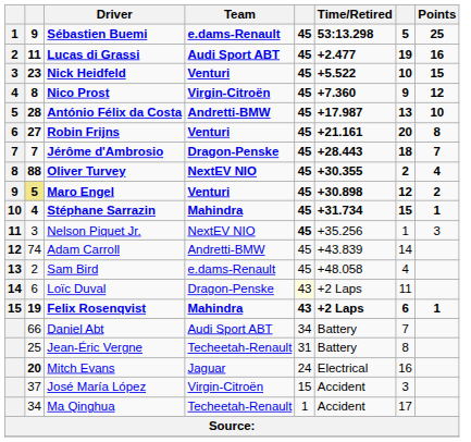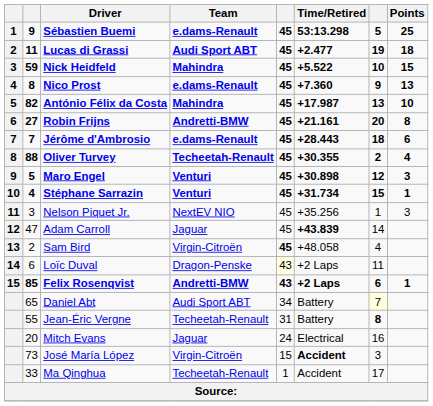 <table class="wikitable sortable" style="font-size: 85%">
 <tr>
 <th scope="col"></th>
 <th scope="col"></th>
 <th scope="col">Driver</th>
 <th scope="col">Team</th>
 <th scope="col"></th>
 <th scope="col" class="unsortable">Time/Retired</th>
 <th scope="col"></th>
 <th scope="col">Points</th>
 </tr>
 <tr style="font-weight:bold">
 <th scope="row">1</th>
 <td align="center">9</td>
 <td data-sort-value="BUE"> <a href='#'>Sébastien Buemi</a></td>
 <td><a href='#'>e.dams-Renault</a></td>
 <td align="center">45</td>
 <td>53:13.298</td>
 <td align="center">5</td>
 <td align="center">25</td>
 </tr>
 <tr style="font-weight:bold">
 <th scope="row">2</th>
 <td align="center">11</td>
 <td data-sort-value="DIG"> <a href='#'>Lucas di Grassi</a></td>
 <td><a href='#'>Audi Sport ABT</a></td>
 <td align="center">45</td>
 <td>+2.477</td>
 <td align="center">19</td>
-<td align="center">16</td>
+<td align="center">18</td>
 </tr>
 <tr style="font-weight:bold">
 <th scope="row">3</th>
-<td align="center">23</td>
+<td align="center">59</td>
 <td data-sort-value="HEI"> <a href='#'>Nick Heidfeld</a></td>
-<td><a href='#'>Venturi</a></td>
+<td><a href='#'>Mahindra</a></td>
 <td align="center">45</td>
 <td>+5.522</td>
 <td align="center">10</td>
 <td align="center">15</td>
 </tr>
 <tr style="font-weight:bold">
 <th scope="row">4</th>
 <td align="center">8</td>
 <td data-sort-value="PRO"> <a href='#'>Nico Prost</a></td>
-<td><a href='#'>Virgin-Citroën</a></td>
+<td><a href='#'>e.dams-Renault</a></td>
 <td align="center">45</td>
 <td>+7.360</td>
 <td align="center">9</td>
-<td align="center">12</td>
+<td align="center">13</td>
 </tr>
 <tr style="font-weight:bold">
 <th scope="row">5</th>
-<td align="center">28</td>
+<td align="center">82</td>
 <td data-sort-value="FDC"> <a href='#'>António Félix da Costa</a></td>
-<td><a href='#'>Andretti-BMW</a></td>
+<td><a href='#'>Mahindra</a></td>
 <td align="center">45</td>
 <td>+17.987</td>
 <td align="center">13</td>
 <td align="center">10</td>
 </tr>
 <tr style="font-weight:bold">
 <th scope="row">6</th>
 <td align="center">27</td>
 <td data-sort-value="FRI"> <a href='#'>Robin Frijns</a></td>
-<td><a href='#'>Venturi</a></td>
+<td><a href='#'>Andretti-BMW</a></td>
 <td align="center">45</td>
 <td>+21.161</td>
 <td align="center">20</td>
 <td align="center">8</td>
 </tr>
 <tr style="font-weight:bold">
 <th scope="row">7</th>
 <td align="center">7</td>
 <td data-sort-value="DAM"> <a href='#'>Jérôme d'Ambrosio</a></td>
-<td><a href='#'>Dragon-Penske</a></td>
+<td><a href='#'>e.dams-Renault</a></td>
 <td align="center">45</td>
 <td>+28.443</td>
 <td align="center">18</td>
-<td align="center">7</td>
+<td align="center">6</td>
 </tr>
 <tr style="font-weight:bold">
 <th scope="row">8</th>
 <td align="center">88</td>
 <td data-sort-value="TUR"> <a href='#'>Oliver Turvey</a></td>
-<td><a href='#'>NextEV NIO</a></td>
+<td><a href='#'>Techeetah-Renault</a></td>
 <td align="center">45</td>
 <td>+30.355</td>
 <td align="center">2</td>
 <td align="center">4</td>
 </tr>
 <tr style="font-weight:bold">
 <th scope="row">9</th>
-<td align="center" style="background: khaki;">5</td>
+<td align="center">5</td>
 <td data-sort-value="ENG"> <a href='#'>Maro Engel</a></td>
 <td><a href='#'>Venturi</a></td>
 <td align="center">45</td>
 <td>+30.898</td>
 <td align="center">12</td>
-<td align="center">2</td>
+<td align="center">3</td>
 </tr>
 <tr style="font-weight:bold">
 <th scope="row">10</th>
 <td align="center">4</td>
 <td data-sort-value="SAR"> <a href='#'>Stéphane Sarrazin</a></td>
-<td><a href='#'>Mahindra</a></td>
+<td><a href='#'>Venturi</a></td>
 <td align="center">45</td>
 <td>+31.734</td>
 <td align="center">15</td>
 <td align="center">1</td>
 </tr>
 <tr>
 <th scope="row">11</th>
 <td align="center">3</td>
 <td data-sort-value="PIQ"> <a href='#'>Nelson Piquet Jr.</a></td>
 <td><a href='#'>NextEV NIO</a></td>
-<td align="center"><strong>45</strong></td>
+<td align="center">45</td>
 <td>+35.256</td>
 <td align="center">1</td>
 <td align="center">3</td>
 </tr>
 <tr>
 <th scope="row">12</th>
-<td align="center">74</td>
+<td align="center">47</td>
 <td data-sort-value="CAR"> <a href='#'>Adam Carroll</a></td>
-<td><a href='#'>Andretti-BMW</a></td>
+<td><a href='#'>Jaguar</a></td>
 <td align="center">45</td>
-<td>+43.839</td>
+<td><strong>+43.839</strong></td>
 <td align="center">14</td>
 <td></td>
 </tr>
 <tr>
 <th scope="row">13</th>
 <td align="center">2</td>
 <td data-sort-value="BIR"> <a href='#'>Sam Bird</a></td>
-<td><a href='#'>e.dams-Renault</a></td>
-<td align="center">45</td>
+<td><a href='#'>Virgin-Citroën</a></td>
+<td align="center"><strong>45</strong></td>
 <td>+48.058</td>
 <td align="center">4</td>
 <td></td>
 </tr>
 <tr>
 <th scope="row">14</th>
 <td align="center">6</td>
 <td data-sort-value="DUV"> <a href='#'>Loïc Duval</a></td>
 <td><a href='#'>Dragon-Penske</a></td>
 <td align="center" style="background: lightyellow;">43</td>
 <td>+2 Laps</td>
 <td align="center">11</td>
 <td></td>
 </tr>
 <tr style="font-weight:bold">
 <th scope="row">15</th>
-<td align="center">19</td>
+<td align="center">85</td>
 <td data-sort-value="ROS"> <a href='#'>Felix Rosenqvist</a></td>
-<td><a href='#'>Mahindra</a></td>
+<td><a href='#'>Andretti-BMW</a></td>
 <td align="center">43</td>
 <td>+2 Laps</td>
 <td align="center">6</td>
 <td align="center">1</td>
 </tr>
 <tr>
 <th data-sort-value="16" scope="row"></th>
-<td align="center">66</td>
+<td align="center">65</td>
 <td data-sort-value="ABT"> <a href='#'>Daniel Abt</a></td>
 <td><a href='#'>Audi Sport ABT</a></td>
 <td align="center">34</td>
 <td>Battery</td>
-<td align="center">7</td>
+<td align="center" style="background: lightyellow;">7</td>
 <td></td>
 </tr>
 <tr>
 <th data-sort-value="17" scope="row"></th>
-<td align="center">25</td>
+<td align="center">55</td>
 <td data-sort-value="VER"> <a href='#'>Jean-Éric Vergne</a></td>
 <td><a href='#'>Techeetah-Renault</a></td>
 <td align="center">31</td>
 <td>Battery</td>
-<td align="center">8</td>
+<td align="center"><strong>8</strong></td>
 <td></td>
 </tr>
 <tr>
 <th data-sort-value="18" scope="row"></th>
-<td align="center"><strong>20</strong></td>
+<td align="center">20</td>
 <td data-sort-value="EVA"> <a href='#'>Mitch Evans</a></td>
 <td><a href='#'>Jaguar</a></td>
 <td align="center">24</td>
 <td>Electrical</td>
 <td align="center">16</td>
 <td></td>
 </tr>
 <tr>
 <th data-sort-value="19" scope="row"></th>
-<td align="center">37</td>
+<td align="center">73</td>
 <td data-sort-value="LOP"> <a href='#'>José María López</a></td>
 <td><a href='#'>Virgin-Citroën</a></td>
 <td align="center">15</td>
-<td>Accident</td>
+<td><strong>Accident</strong></td>
 <td align="center">3</td>
 <td></td>
 </tr>
 <tr>
 <th data-sort-value="20" scope="row"></th>
-<td align="center">34</td>
+<td align="center">33</td>
 <td data-sort-value="MA"> <a href='#'>Ma Qinghua</a></td>
 <td><a href='#'>Techeetah-Renault</a></td>
 <td align="center">1</td>
 <td>Accident</td>
 <td align="center">17</td>
 <td></td>
 </tr>
 <tr class="sortbottom">
 <th colspan="8">Source:</th>
 </tr>
 <tr>
 </tr>
 </table>
